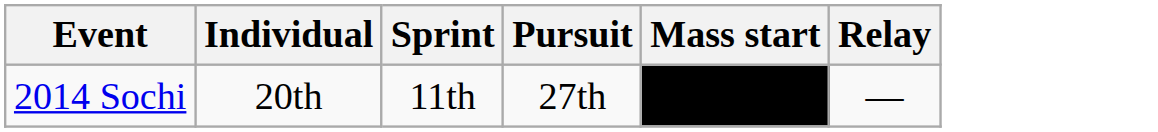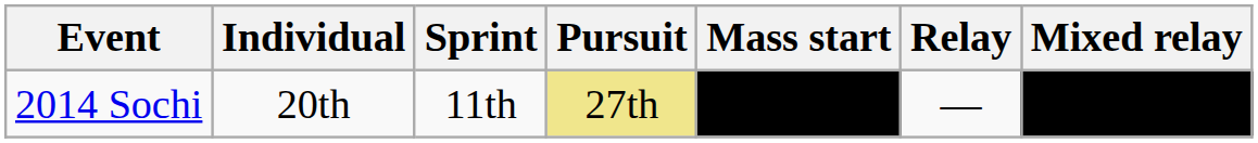 <table class="wikitable" style="text-align: center;">
 <tr>
 <th>Event</th>
 <th>Individual</th>
 <th>Sprint</th>
 <th>Pursuit</th>
 <th>Mass start</th>
 <th>Relay</th>
+<th>Mixed relay</th>
 </tr>
 <tr>
 <td align=left> <a href='#'>2014 Sochi</a></td>
 <td>20th</td>
 <td>11th</td>
-<td>27th</td>
+<td style="background: khaki;">27th</td>
 <td style="background:#000000; color:white"></td>
 <td>—</td>
+<td style="background:#000000; color:white"></td>
 </tr>
 </table>
